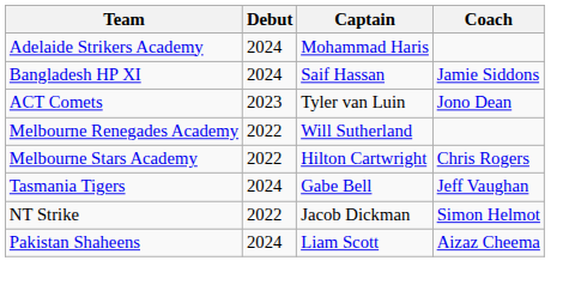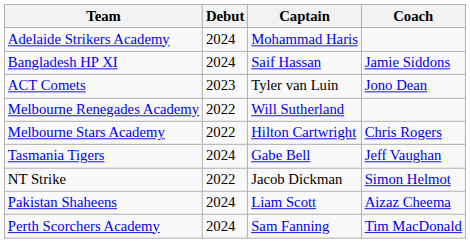 <table class="wikitable">
 <tr>
 <th>Team</th>
 <th>Debut</th>
 <th>Captain</th>
 <th>Coach</th>
 </tr>
 <tr>
 <td><a href='#'>Adelaide Strikers Academy</a></td>
 <td>2024</td>
 <td><a href='#'>Mohammad Haris</a></td>
 <td></td>
 </tr>
 <tr>
 <td><a href='#'>Bangladesh HP XI</a></td>
 <td>2024</td>
 <td><a href='#'>Saif Hassan</a></td>
 <td><a href='#'>Jamie Siddons</a></td>
 </tr>
 <tr>
 <td><a href='#'>ACT Comets</a></td>
 <td>2023</td>
 <td>Tyler van Luin</td>
 <td><a href='#'>Jono Dean</a></td>
 </tr>
 <tr>
 <td><a href='#'>Melbourne Renegades Academy</a></td>
 <td>2022</td>
 <td><a href='#'>Will Sutherland</a></td>
 <td></td>
 </tr>
 <tr>
 <td><a href='#'>Melbourne Stars Academy</a></td>
 <td>2022</td>
 <td><a href='#'>Hilton Cartwright</a></td>
 <td><a href='#'>Chris Rogers</a></td>
 </tr>
 <tr>
 <td><a href='#'>Tasmania Tigers</a></td>
 <td>2024</td>
 <td><a href='#'>Gabe Bell</a></td>
 <td><a href='#'>Jeff Vaughan</a></td>
 </tr>
 <tr>
 <td>NT Strike</td>
 <td>2022</td>
 <td>Jacob Dickman</td>
 <td><a href='#'>Simon Helmot</a></td>
 </tr>
 <tr>
 <td><a href='#'>Pakistan Shaheens</a></td>
 <td>2024</td>
 <td><a href='#'>Liam Scott</a></td>
 <td><a href='#'>Aizaz Cheema</a></td>
 </tr>
+<tr>
+<td><a href='#'>Perth Scorchers Academy</a></td>
+<td>2024</td>
+<td><a href='#'>Sam Fanning</a></td>
+<td><a href='#'>Tim MacDonald</a></td>
+</tr>
 </table>
